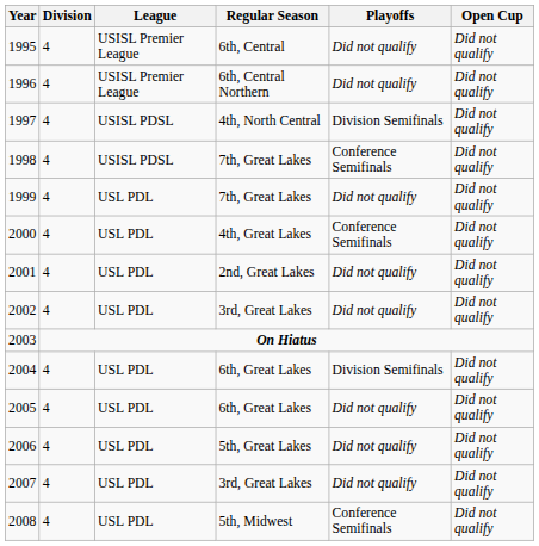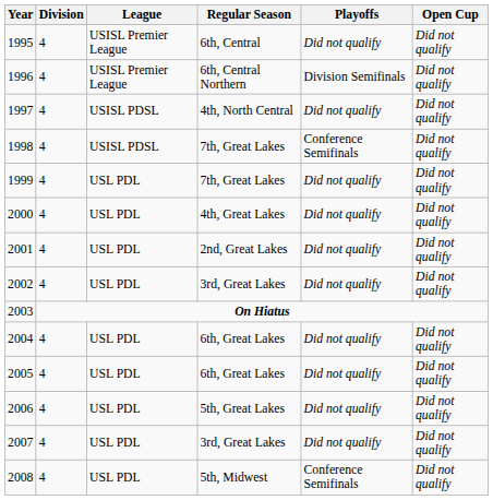 <table class="wikitable">
 <tr>
 <th>Year</th>
 <th>Division</th>
 <th>League</th>
 <th>Regular Season</th>
 <th>Playoffs</th>
 <th>Open Cup</th>
 </tr>
 <tr>
 <td>1995</td>
 <td>4</td>
 <td>USISL Premier League</td>
 <td>6th, Central</td>
 <td><em>Did not qualify</em></td>
 <td><em>Did not qualify</em></td>
 </tr>
 <tr>
 <td>1996</td>
 <td>4</td>
 <td>USISL Premier League</td>
 <td>6th, Central Northern</td>
-<td><em>Did not qualify</em></td>
+<td>Division Semifinals</td>
 <td><em>Did not qualify</em></td>
 </tr>
 <tr>
 <td>1997</td>
 <td>4</td>
 <td>USISL PDSL</td>
 <td>4th, North Central</td>
-<td>Division Semifinals</td>
+<td><em>Did not qualify</em></td>
 <td><em>Did not qualify</em></td>
 </tr>
 <tr>
 <td>1998</td>
 <td>4</td>
 <td>USISL PDSL</td>
 <td>7th, Great Lakes</td>
 <td>Conference Semifinals</td>
 <td><em>Did not qualify</em></td>
 </tr>
 <tr>
 <td>1999</td>
 <td>4</td>
 <td>USL PDL</td>
 <td>7th, Great Lakes</td>
 <td><em>Did not qualify</em></td>
 <td><em>Did not qualify</em></td>
 </tr>
 <tr>
 <td>2000</td>
 <td>4</td>
 <td>USL PDL</td>
 <td>4th, Great Lakes</td>
-<td>Conference Semifinals</td>
+<td><em>Did not qualify</em></td>
 <td><em>Did not qualify</em></td>
 </tr>
 <tr>
 <td>2001</td>
 <td>4</td>
 <td>USL PDL</td>
 <td>2nd, Great Lakes</td>
 <td><em>Did not qualify</em></td>
 <td><em>Did not qualify</em></td>
 </tr>
 <tr>
 <td>2002</td>
 <td>4</td>
 <td>USL PDL</td>
 <td>3rd, Great Lakes</td>
 <td><em>Did not qualify</em></td>
 <td><em>Did not qualify</em></td>
 </tr>
 <tr>
 <td>2003</td>
 <td rowspan=1 colspan=7 align=center><strong><em>On Hiatus</em></strong></td>
 </tr>
 <tr>
 <td>2004</td>
 <td>4</td>
 <td>USL PDL</td>
 <td>6th, Great Lakes</td>
-<td>Division Semifinals</td>
+<td><em>Did not qualify</em></td>
 <td><em>Did not qualify</em></td>
 </tr>
 <tr>
 <td>2005</td>
 <td>4</td>
 <td>USL PDL</td>
 <td>6th, Great Lakes</td>
 <td><em>Did not qualify</em></td>
 <td><em>Did not qualify</em></td>
 </tr>
 <tr>
 <td>2006</td>
 <td>4</td>
 <td>USL PDL</td>
 <td>5th, Great Lakes</td>
 <td><em>Did not qualify</em></td>
 <td><em>Did not qualify</em></td>
 </tr>
 <tr>
 <td>2007</td>
 <td>4</td>
 <td>USL PDL</td>
 <td>3rd, Great Lakes</td>
 <td><em>Did not qualify</em></td>
 <td><em>Did not qualify</em></td>
 </tr>
 <tr>
 <td>2008</td>
 <td>4</td>
 <td>USL PDL</td>
 <td>5th, Midwest</td>
 <td>Conference Semifinals</td>
 <td><em>Did not qualify</em></td>
 </tr>
 </table>
